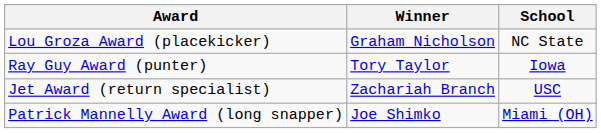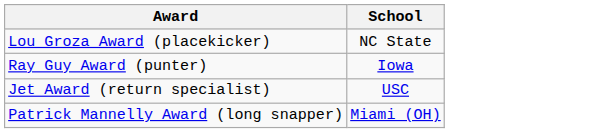 <table class="wikitable sortable">
 <tr>
 <th>Award</th>
-<th>Winner</th>
 <th>School</th>
 </tr>
 <tr>
 <td><a href='#'>Lou Groza Award</a> (placekicker)</td>
-<td><a href='#'>Graham Nicholson</a></td>
 <td align="center">NC State</td>
 </tr>
 <tr>
 <td><a href='#'>Ray Guy Award</a> (punter)</td>
-<td><a href='#'>Tory Taylor</a></td>
 <td align="center"><a href='#'>Iowa</a></td>
 </tr>
 <tr>
 <td><a href='#'>Jet Award</a> (return specialist)</td>
-<td><a href='#'>Zachariah Branch</a></td>
 <td align="center"><a href='#'>USC</a></td>
 </tr>
 <tr>
 <td><a href='#'>Patrick Mannelly Award</a> (long snapper)</td>
-<td><a href='#'>Joe Shimko</a></td>
 <td align="center"><a href='#'>Miami (OH)</a></td>
 </tr>
 </table>
